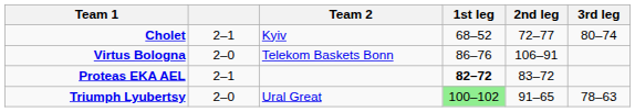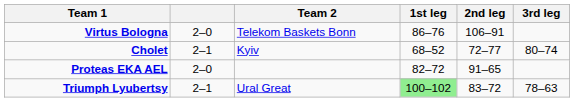 <table class=wikitable style="text-align:center">
 <tr>
 <th width=220 align=right>Team 1</th>
 <th width=80></th>
 <th width=220 align=left>Team 2</th>
 <th width=70>1st leg</th>
 <th width=70>2nd leg</th>
 <th width=70>3rd leg</th>
 </tr>
 <tr>
+<td align=right><strong><a href='#'>Virtus Bologna</a></strong> </td>
+<td>2–0</td>
+<td align=left> <a href='#'>Telekom Baskets Bonn</a></td>
+<td>86–76</td>
+<td>106–91</td>
+<td></td>
+</tr>
+<tr>
 <td align=right><strong><a href='#'>Cholet</a></strong> </td>
 <td>2–1</td>
 <td align=left> <a href='#'>Kyiv</a></td>
 <td>68–52</td>
 <td>72–77</td>
 <td>80–74</td>
 </tr>
 <tr>
-<td align=right><strong><a href='#'>Virtus Bologna</a></strong> </td>
+<td align=right><strong><a href='#'>Proteas EKA AEL</a></strong> </td>
 <td>2–0</td>
-<td align=left> <a href='#'>Telekom Baskets Bonn</a></td>
-<td>86–76</td>
-<td>106–91</td>
-<td></td>
-</tr>
-<tr>
-<td align=right><strong><a href='#'>Proteas EKA AEL</a></strong> </td>
-<td>2–1</td>
 <td align=left></td>
-<td><strong>82–72</strong></td>
-<td>83–72</td>
+<td>82–72</td>
+<td>91–65</td>
 <td></td>
 </tr>
 <tr>
 <td align=right><strong><a href='#'>Triumph Lyubertsy</a></strong> </td>
-<td>2–0</td>
+<td>2–1</td>
 <td align=left> <a href='#'>Ural Great</a></td>
 <td style="background: lightgreen;">100–102</td>
-<td>91–65</td>
+<td>83–72</td>
 <td>78–63</td>
 </tr>
 </table>
